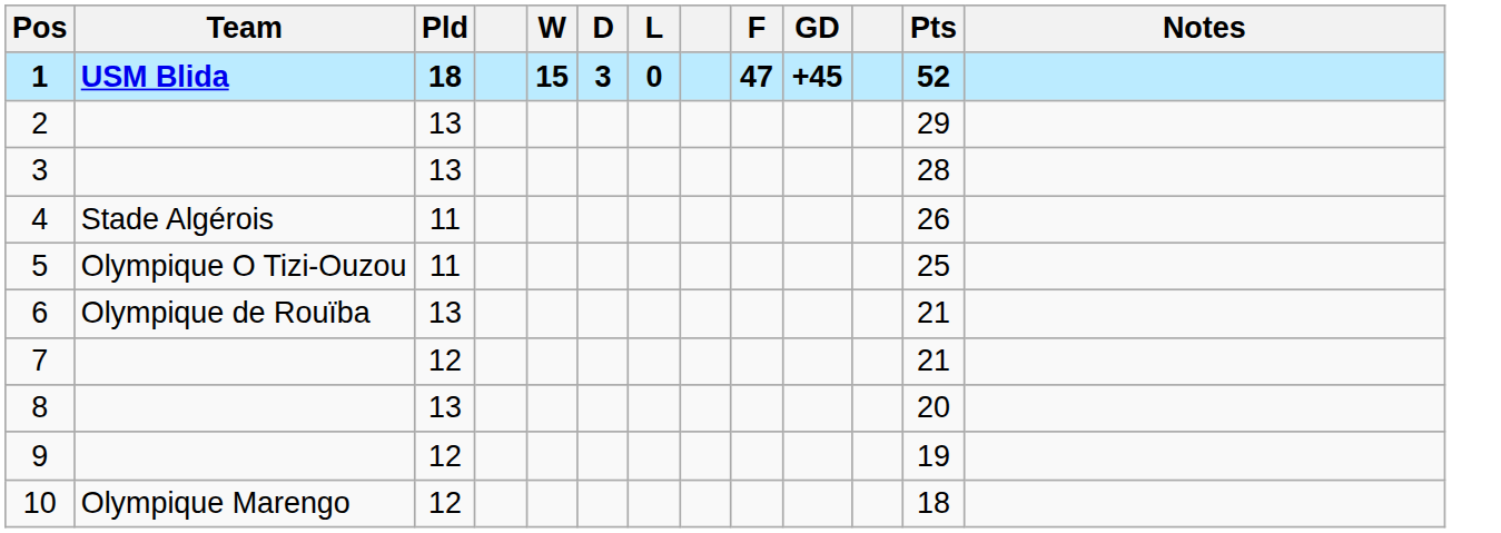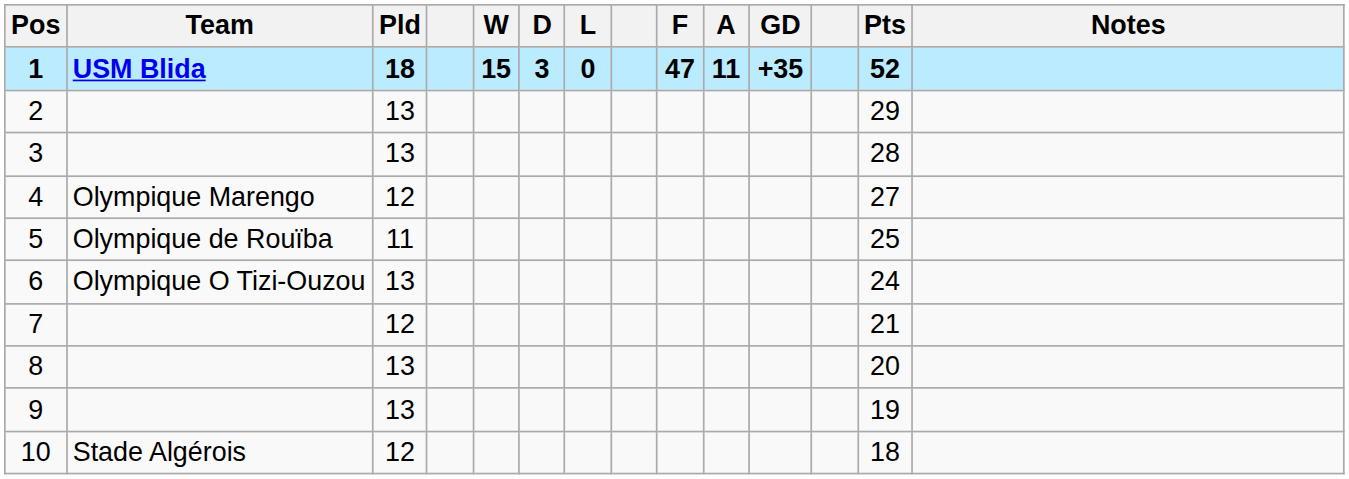 <table class="wikitable" style="text-align: center;">
 <tr>
 <th width=20>Pos</th>
 <th width=175>Team</th>
 <th width=20>Pld</th>
 <th width=20></th>
 <th width=20>W</th>
 <th width=20>D</th>
 <th width=20>L</th>
 <th width=20></th>
 <th width=20>F</th>
+<th width=20>A</th>
 <th width=30>GD</th>
 <th width=20></th>
 <th width=20>Pts</th>
 <th width=250>Notes</th>
 </tr>
 <tr style="background:#BBEBFF;">
 <td><strong>1</strong></td>
 <td align=left><strong><a href='#'>USM Blida</a></strong></td>
 <td><strong>18</strong></td>
 <td></td>
 <td><strong>15</strong></td>
 <td><strong>3</strong></td>
 <td><strong>0</strong></td>
 <td></td>
 <td><strong>47</strong></td>
-<td><strong>+45</strong></td>
+<td><strong>11</strong></td>
+<td><strong>+35</strong></td>
 <td></td>
 <td><strong>52</strong></td>
 <td></td>
 </tr>
 <tr>
 <td>2</td>
 <td align=left></td>
 <td>13</td>
+<td></td>
 <td></td>
 <td></td>
 <td></td>
 <td></td>
 <td></td>
 <td></td>
 <td></td>
 <td></td>
 <td>29</td>
 <td></td>
 </tr>
 <tr>
 <td>3</td>
 <td align=left></td>
 <td>13</td>
 <td></td>
 <td></td>
 <td></td>
 <td></td>
 <td></td>
 <td></td>
 <td></td>
 <td></td>
+<td></td>
 <td>28</td>
 <td></td>
 </tr>
 <tr>
 <td>4</td>
-<td align=left>Stade Algérois</td>
-<td>11</td>
+<td align=left>Olympique Marengo</td>
+<td>12</td>
 <td></td>
 <td></td>
 <td></td>
 <td></td>
 <td></td>
 <td></td>
 <td></td>
 <td></td>
-<td>26</td>
+<td></td>
+<td>27</td>
 <td></td>
 </tr>
 <tr>
 <td>5</td>
-<td align=left>Olympique O Tizi-Ouzou</td>
+<td align=left>Olympique de Rouïba</td>
 <td>11</td>
+<td></td>
 <td></td>
 <td></td>
 <td></td>
 <td></td>
 <td></td>
 <td></td>
 <td></td>
 <td></td>
 <td>25</td>
 <td></td>
 </tr>
 <tr>
 <td>6</td>
-<td align=left>Olympique de Rouïba</td>
+<td align=left>Olympique O Tizi-Ouzou</td>
 <td>13</td>
 <td></td>
 <td></td>
 <td></td>
 <td></td>
 <td></td>
 <td></td>
 <td></td>
 <td></td>
-<td>21</td>
+<td></td>
+<td>24</td>
 <td></td>
 </tr>
 <tr>
 <td>7</td>
 <td align=left></td>
 <td>12</td>
+<td></td>
 <td></td>
 <td></td>
 <td></td>
 <td></td>
 <td></td>
 <td></td>
 <td></td>
 <td></td>
 <td>21</td>
 <td></td>
 </tr>
 <tr>
 <td>8</td>
 <td align=left></td>
 <td>13</td>
 <td></td>
 <td></td>
 <td></td>
 <td></td>
 <td></td>
 <td></td>
 <td></td>
 <td></td>
+<td></td>
 <td>20</td>
 <td></td>
 </tr>
 <tr>
 <td>9</td>
 <td align=left></td>
-<td>12</td>
+<td>13</td>
+<td></td>
 <td></td>
 <td></td>
 <td></td>
 <td></td>
 <td></td>
 <td></td>
 <td></td>
 <td></td>
 <td>19</td>
 <td></td>
 </tr>
 <tr>
 <td>10</td>
-<td align=left>Olympique Marengo</td>
+<td align=left>Stade Algérois</td>
 <td>12</td>
+<td></td>
 <td></td>
 <td></td>
 <td></td>
 <td></td>
 <td></td>
 <td></td>
 <td></td>
 <td></td>
 <td>18</td>
 <td></td>
 </tr>
 </table>
